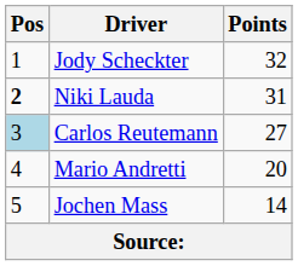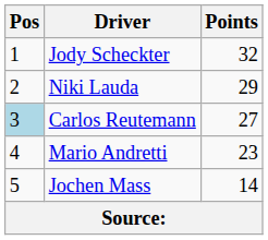 <table class="wikitable" style="font-size: 95%;">
 <tr>
 <th>Pos</th>
 <th>Driver</th>
 <th>Points</th>
 </tr>
 <tr>
 <td>1</td>
 <td> <a href='#'>Jody Scheckter</a></td>
 <td align="right">32</td>
 </tr>
 <tr>
-<td><strong>2</strong></td>
+<td>2</td>
 <td> <a href='#'>Niki Lauda</a></td>
-<td align="right">31</td>
+<td align="right">29</td>
 </tr>
 <tr>
 <td style="background: lightblue;">3</td>
 <td> <a href='#'>Carlos Reutemann</a></td>
 <td align="right">27</td>
 </tr>
 <tr>
 <td>4</td>
 <td> <a href='#'>Mario Andretti</a></td>
-<td align="right">20</td>
+<td align="right">23</td>
 </tr>
 <tr>
 <td>5</td>
 <td> <a href='#'>Jochen Mass</a></td>
 <td align="right">14</td>
 </tr>
 <tr>
 <th colspan=4>Source:</th>
 </tr>
 </table>
